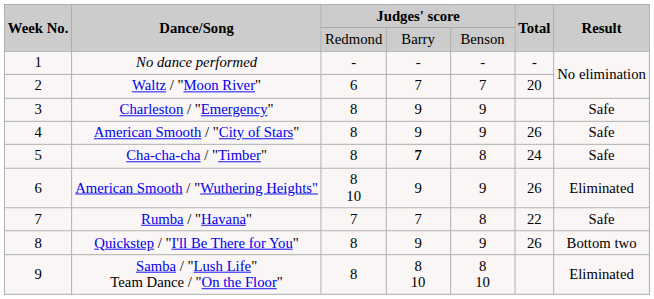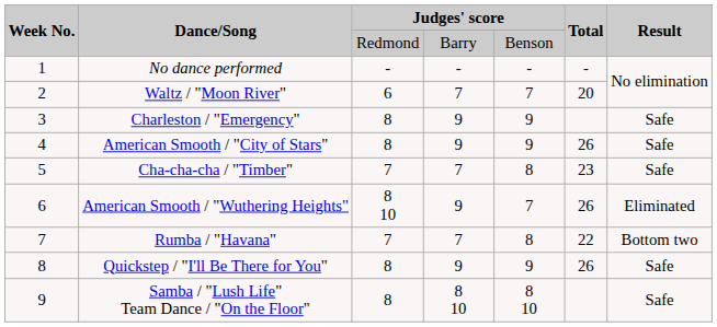 <table class="wikitable collapsible">
 <tr>
 <th rowspan="2" style="background:#ccc; text-align:Center;"><strong>Week No.</strong></th>
 <th rowspan="2" style="background:#ccc; text-align:Center;"><strong>Dance/Song</strong></th>
 <th colspan="3" style="background:#ccc; text-align:Center;"><strong>Judges' score</strong></th>
 <th rowspan="2" style="background:#ccc; text-align:Center;"><strong>Total</strong></th>
 <th rowspan="2" style="background:#ccc; text-align:Center;"><strong>Result</strong></th>
 </tr>
 <tr style="text-align:center; background:#ccc;">
 <td style="width:10%; ">Redmond</td>
 <td style="width:10%; ">Barry</td>
 <td style="width:10%; ">Benson</td>
 </tr>
 <tr style="text-align:center; background:#faf6f6;">
 <td>1</td>
 <td><em>No dance performed</em></td>
 <td>-</td>
 <td>-</td>
 <td>-</td>
 <td>-</td>
 <td rowspan="2">No elimination</td>
 </tr>
 <tr style="text-align:center; background:#faf6f6;">
 <td>2</td>
 <td><a href='#'>Waltz</a> / "<a href='#'>Moon River</a>"</td>
 <td>6</td>
 <td>7</td>
 <td>7</td>
 <td>20</td>
 </tr>
 <tr style="text-align:center; background:#faf6f6;">
 <td>3</td>
 <td><a href='#'>Charleston</a> / "<a href='#'>Emergency</a>"</td>
 <td>8</td>
 <td>9</td>
 <td>9</td>
 <td></td>
 <td>Safe</td>
 </tr>
 <tr style="text-align:center; background:#faf6f6;">
 <td>4</td>
 <td><a href='#'>American Smooth</a> / "<a href='#'>City of Stars</a>"</td>
 <td>8</td>
 <td>9</td>
 <td>9</td>
 <td>26</td>
 <td>Safe</td>
 </tr>
 <tr style="text-align:center; background:#faf6f6;">
 <td>5</td>
 <td><a href='#'>Cha-cha-cha</a> / "<a href='#'>Timber</a>"</td>
+<td>7</td>
+<td>7</td>
 <td>8</td>
-<td><strong>7</strong></td>
-<td>8</td>
-<td>24</td>
+<td>23</td>
 <td>Safe</td>
 </tr>
 <tr style="text-align:center; background:#faf6f6;">
 <td>6</td>
 <td><a href='#'>American Smooth</a> / "<a href='#'>Wuthering Heights"</a></td>
 <td>8<br>10</td>
 <td>9</td>
-<td>9</td>
+<td>7</td>
 <td>26</td>
 <td>Eliminated</td>
 </tr>
 <tr style="text-align: center; background:#faf6f6;">
 <td>7</td>
 <td><a href='#'>Rumba</a> / "<a href='#'>Havana</a>"</td>
 <td>7</td>
 <td>7</td>
 <td>8</td>
 <td>22</td>
-<td>Safe</td>
+<td>Bottom two</td>
 </tr>
 <tr style="text-align:center; background:#faf6f6;">
 <td>8</td>
 <td><a href='#'>Quickstep</a> / "<a href='#'>I'll Be There for You</a>"</td>
 <td>8</td>
 <td>9</td>
 <td>9</td>
 <td>26</td>
-<td>Bottom two</td>
+<td>Safe</td>
 </tr>
 <tr style="text-align: center; background:#faf6f6;">
 <td>9</td>
 <td><a href='#'>Samba</a> / "<a href='#'>Lush Life</a>"<br>Team Dance / "<a href='#'>On the Floor</a>"</td>
 <td>8</td>
 <td>8<br>10</td>
 <td>8<br>10</td>
 <td><br></td>
-<td>Eliminated</td>
+<td>Safe</td>
 </tr>
 </table>
